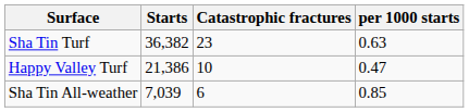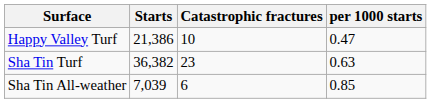 <table class="wikitable">
 <tr>
 <th>Surface</th>
 <th>Starts</th>
 <th>Catastrophic fractures</th>
 <th>per 1000 starts</th>
 </tr>
 <tr>
+<td><a href='#'>Happy Valley</a> Turf</td>
+<td>21,386</td>
+<td>10</td>
+<td>0.47</td>
+</tr>
+<tr>
 <td><a href='#'>Sha Tin</a> Turf</td>
 <td>36,382</td>
 <td>23</td>
 <td>0.63</td>
-</tr>
-<tr>
-<td><a href='#'>Happy Valley</a> Turf</td>
-<td>21,386</td>
-<td>10</td>
-<td>0.47</td>
 </tr>
 <tr>
 <td>Sha Tin All-weather</td>
 <td>7,039</td>
 <td>6</td>
 <td>0.85</td>
 </tr>
 </table>
